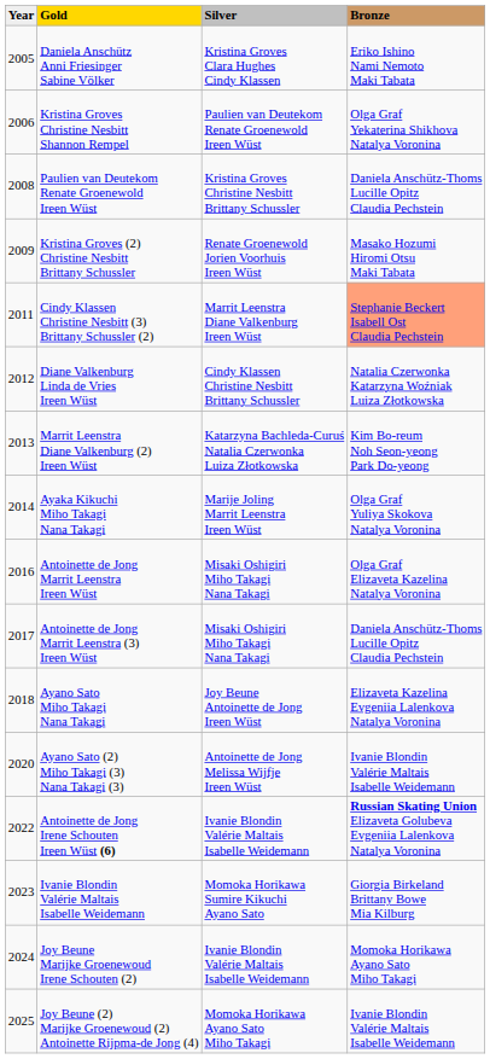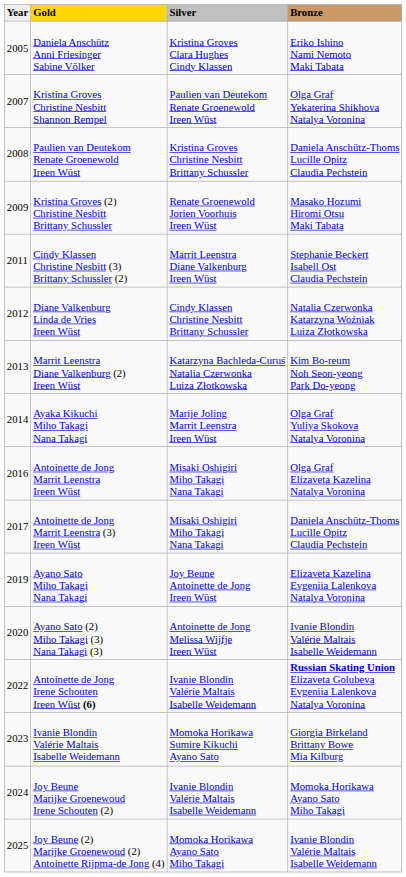 <table class="wikitable">
 <tr align="left" bgcolor="#efefef">
 <td><strong>Year</strong></td>
 <td bgcolor=gold><strong>Gold</strong></td>
 <td bgcolor=silver><strong>Silver</strong></td>
 <td bgcolor=cc9966><strong>Bronze</strong></td>
 </tr>
 <tr>
 <td>2005</td>
 <td><strong></strong> <br> <a href='#'>Daniela Anschütz</a> <br> <a href='#'>Anni Friesinger</a> <br> <a href='#'>Sabine Völker</a></td>
 <td><strong></strong> <br> <a href='#'>Kristina Groves</a> <br> <a href='#'>Clara Hughes</a> <br> <a href='#'>Cindy Klassen</a></td>
 <td><strong></strong> <br> <a href='#'>Eriko Ishino</a> <br> <a href='#'>Nami Nemoto</a> <br> <a href='#'>Maki Tabata</a></td>
 </tr>
 <tr>
-<td>2006</td>
+<td>2007</td>
 <td><strong></strong> <br> <a href='#'>Kristina Groves</a> <br> <a href='#'>Christine Nesbitt</a> <br> <a href='#'>Shannon Rempel</a></td>
 <td><strong></strong> <br> <a href='#'>Paulien van Deutekom</a> <br> <a href='#'>Renate Groenewold</a> <br> <a href='#'>Ireen Wüst</a></td>
 <td><strong></strong> <br> <a href='#'>Olga Graf</a> <br> <a href='#'>Yekaterina Shikhova</a> <br> <a href='#'>Natalya Voronina</a></td>
 </tr>
 <tr>
 <td>2008</td>
 <td><strong></strong> <br> <a href='#'>Paulien van Deutekom</a> <br> <a href='#'>Renate Groenewold</a> <br> <a href='#'>Ireen Wüst</a></td>
 <td><strong></strong> <br> <a href='#'>Kristina Groves</a> <br> <a href='#'>Christine Nesbitt</a> <br> <a href='#'>Brittany Schussler</a></td>
 <td><strong></strong> <br> <a href='#'>Daniela Anschütz-Thoms</a> <br> <a href='#'>Lucille Opitz</a><br> <a href='#'>Claudia Pechstein</a></td>
 </tr>
 <tr>
 <td>2009</td>
 <td><strong></strong> <br> <a href='#'>Kristina Groves</a> (2) <br> <a href='#'>Christine Nesbitt</a> <br> <a href='#'>Brittany Schussler</a></td>
 <td><strong></strong> <br> <a href='#'>Renate Groenewold</a> <br> <a href='#'>Jorien Voorhuis</a> <br> <a href='#'>Ireen Wüst</a></td>
 <td><strong></strong> <br> <a href='#'>Masako Hozumi</a> <br> <a href='#'>Hiromi Otsu</a><br> <a href='#'>Maki Tabata</a></td>
 </tr>
 <tr>
 <td>2011</td>
 <td><strong></strong> <br> <a href='#'>Cindy Klassen</a> <br> <a href='#'>Christine Nesbitt</a> (3) <br> <a href='#'>Brittany Schussler</a> (2)</td>
 <td><strong></strong> <br> <a href='#'>Marrit Leenstra</a> <br><a href='#'>Diane Valkenburg</a> <br> <a href='#'>Ireen Wüst</a></td>
-<td style="background: lightsalmon;"><strong></strong> <br> <a href='#'>Stephanie Beckert</a> <br> <a href='#'>Isabell Ost</a> <br> <a href='#'>Claudia Pechstein</a></td>
+<td><strong></strong> <br> <a href='#'>Stephanie Beckert</a> <br> <a href='#'>Isabell Ost</a> <br> <a href='#'>Claudia Pechstein</a></td>
 </tr>
 <tr>
 <td>2012</td>
 <td><strong></strong> <br> <a href='#'>Diane Valkenburg</a> <br> <a href='#'>Linda de Vries</a> <br> <a href='#'>Ireen Wüst</a></td>
 <td><strong></strong> <br> <a href='#'>Cindy Klassen</a> <br><a href='#'>Christine Nesbitt</a> <br> <a href='#'>Brittany Schussler</a></td>
 <td><strong></strong> <br> <a href='#'>Natalia Czerwonka</a> <br> <a href='#'>Katarzyna Woźniak</a> <br> <a href='#'>Luiza Złotkowska</a></td>
 </tr>
 <tr>
 <td>2013</td>
 <td><strong></strong><br> <a href='#'>Marrit Leenstra</a> <br> <a href='#'>Diane Valkenburg</a> (2) <br> <a href='#'>Ireen Wüst</a></td>
 <td><strong></strong> <br> <a href='#'>Katarzyna Bachleda-Curuś</a> <br> <a href='#'>Natalia Czerwonka</a> <br> <a href='#'>Luiza Złotkowska</a></td>
 <td><strong></strong> <br> <a href='#'>Kim Bo-reum</a> <br> <a href='#'>Noh Seon-yeong</a> <br> <a href='#'>Park Do-yeong</a></td>
 </tr>
 <tr>
 <td>2014</td>
 <td><strong></strong><br> <a href='#'>Ayaka Kikuchi</a> <br> <a href='#'>Miho Takagi</a> <br> <a href='#'>Nana Takagi</a></td>
 <td><strong></strong> <br> <a href='#'>Marije Joling</a> <br> <a href='#'>Marrit Leenstra</a> <br> <a href='#'>Ireen Wüst</a></td>
 <td><strong></strong> <br> <a href='#'>Olga Graf</a> <br> <a href='#'>Yuliya Skokova</a> <br> <a href='#'>Natalya Voronina</a></td>
 </tr>
 <tr>
 <td>2016</td>
 <td><strong></strong> <br> <a href='#'>Antoinette de Jong</a> <br> <a href='#'>Marrit Leenstra</a> <br> <a href='#'>Ireen Wüst</a></td>
 <td><strong></strong><br> <a href='#'>Misaki Oshigiri</a> <br> <a href='#'>Miho Takagi</a> <br> <a href='#'>Nana Takagi</a></td>
 <td><strong></strong> <br> <a href='#'>Olga Graf</a> <br> <a href='#'>Elizaveta Kazelina</a> <br> <a href='#'>Natalya Voronina</a></td>
 </tr>
 <tr>
 <td>2017</td>
 <td><strong></strong> <br> <a href='#'>Antoinette de Jong</a> <br> <a href='#'>Marrit Leenstra</a> (3) <br> <a href='#'>Ireen Wüst</a></td>
 <td><strong></strong><br> <a href='#'>Misaki Oshigiri</a> <br> <a href='#'>Miho Takagi</a> <br> <a href='#'>Nana Takagi</a></td>
 <td><strong></strong> <br> <a href='#'>Daniela Anschütz-Thoms</a> <br> <a href='#'>Lucille Opitz</a><br> <a href='#'>Claudia Pechstein</a></td>
 </tr>
 <tr>
-<td>2018</td>
+<td>2019</td>
 <td><strong></strong> <br> <a href='#'>Ayano Sato</a> <br> <a href='#'>Miho Takagi</a> <br> <a href='#'>Nana Takagi</a></td>
 <td><strong></strong><br> <a href='#'>Joy Beune</a> <br> <a href='#'>Antoinette de Jong</a> <br> <a href='#'>Ireen Wüst</a></td>
 <td><strong></strong> <br> <a href='#'>Elizaveta Kazelina</a> <br> <a href='#'>Evgeniia Lalenkova</a> <br> <a href='#'>Natalya Voronina</a></td>
 </tr>
 <tr>
 <td>2020</td>
 <td><strong></strong> <br> <a href='#'>Ayano Sato</a> (2) <br> <a href='#'>Miho Takagi</a> (3) <br> <a href='#'>Nana Takagi</a> (3)</td>
 <td><strong></strong><br> <a href='#'>Antoinette de Jong</a> <br> <a href='#'>Melissa Wijfje</a> <br> <a href='#'>Ireen Wüst</a></td>
 <td><strong></strong> <br> <a href='#'>Ivanie Blondin</a> <br> <a href='#'>Valérie Maltais</a> <br> <a href='#'>Isabelle Weidemann</a></td>
 </tr>
 <tr>
 <td>2022</td>
 <td><strong></strong><br> <a href='#'>Antoinette de Jong</a> <br> <a href='#'>Irene Schouten</a> <br> <a href='#'>Ireen Wüst</a> <strong>(6)</strong></td>
 <td><strong></strong> <br> <a href='#'>Ivanie Blondin</a> <br> <a href='#'>Valérie Maltais</a> <br> <a href='#'>Isabelle Weidemann</a></td>
 <td><strong><a href='#'>Russian Skating Union</a></strong> <br> <a href='#'>Elizaveta Golubeva</a> <br> <a href='#'>Evgeniia Lalenkova</a> <br> <a href='#'>Natalya Voronina</a></td>
 </tr>
 <tr>
 <td>2023</td>
 <td><strong></strong> <br> <a href='#'>Ivanie Blondin</a> <br> <a href='#'>Valérie Maltais</a> <br> <a href='#'>Isabelle Weidemann</a></td>
 <td><strong></strong> <br> <a href='#'>Momoka Horikawa</a> <br> <a href='#'>Sumire Kikuchi</a> <br> <a href='#'>Ayano Sato</a></td>
 <td><strong></strong> <br> <a href='#'>Giorgia Birkeland</a> <br> <a href='#'>Brittany Bowe</a> <br> <a href='#'>Mia Kilburg</a></td>
 </tr>
 <tr>
 <td>2024</td>
 <td><strong></strong><br> <a href='#'>Joy Beune</a> <br> <a href='#'>Marijke Groenewoud</a> <br> <a href='#'>Irene Schouten</a> (2)</td>
 <td><strong></strong> <br> <a href='#'>Ivanie Blondin</a> <br> <a href='#'>Valérie Maltais</a> <br> <a href='#'>Isabelle Weidemann</a></td>
 <td><strong></strong> <br> <a href='#'>Momoka Horikawa</a> <br> <a href='#'>Ayano Sato</a> <br> <a href='#'>Miho Takagi</a></td>
 </tr>
 <tr>
 <td>2025</td>
 <td><strong></strong><br> <a href='#'>Joy Beune</a> (2) <br> <a href='#'>Marijke Groenewoud</a> (2) <br> <a href='#'>Antoinette Rijpma-de Jong</a> (4)</td>
 <td><strong></strong> <br> <a href='#'>Momoka Horikawa</a> <br> <a href='#'>Ayano Sato</a> <br> <a href='#'>Miho Takagi</a></td>
 <td><strong></strong> <br> <a href='#'>Ivanie Blondin</a> <br> <a href='#'>Valérie Maltais</a> <br> <a href='#'>Isabelle Weidemann</a></td>
 </tr>
 </table>
